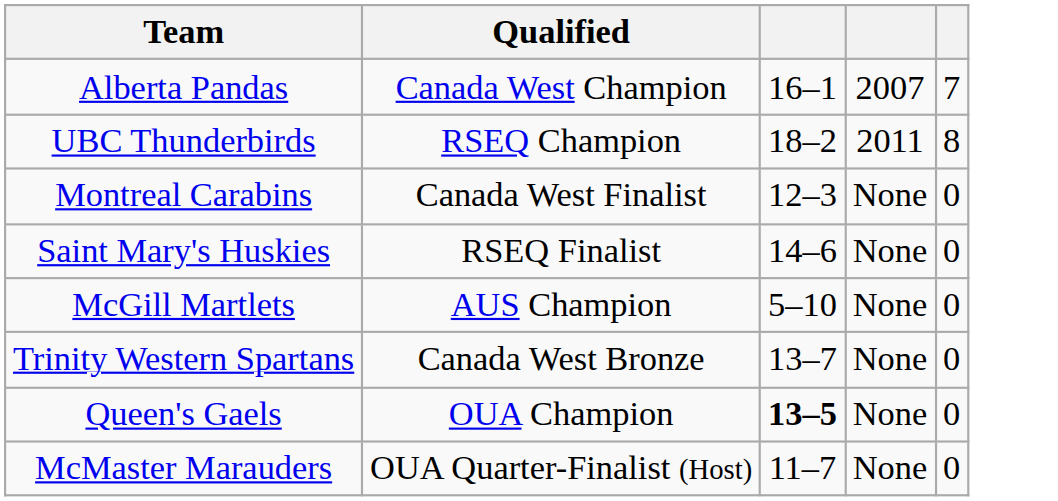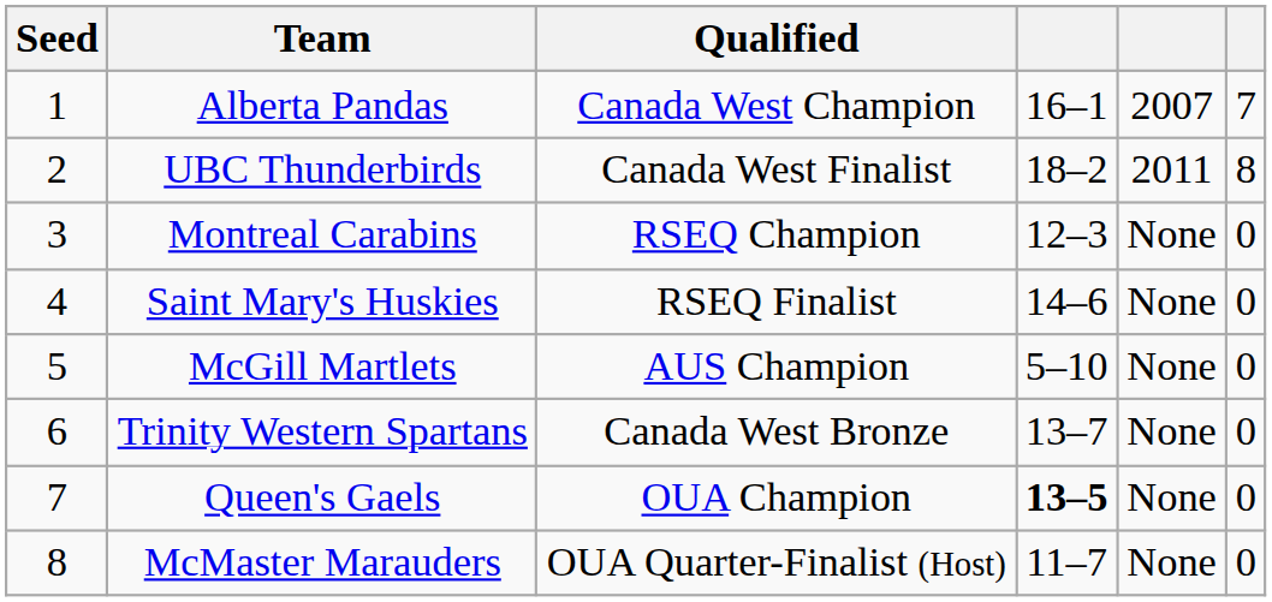 <table class="wikitable sortable" style="text-align: center;">
 <tr bgcolor="#efefef" align=center>
+<th align=left>Seed</th>
 <th align=left>Team</th>
 <th align=left>Qualified</th>
 <th align=left></th>
 <th align=left></th>
 <th align=left></th>
 </tr>
 <tr align=center>
+<td>1</td>
 <td><a href='#'>Alberta Pandas</a></td>
 <td><a href='#'>Canada West</a> Champion</td>
 <td>16–1</td>
 <td>2007</td>
 <td>7</td>
 </tr>
 <tr align=center>
+<td>2</td>
 <td><a href='#'>UBC Thunderbirds</a></td>
-<td><a href='#'>RSEQ</a> Champion</td>
+<td>Canada West Finalist</td>
 <td>18–2</td>
 <td>2011</td>
 <td>8</td>
 </tr>
 <tr align=center>
+<td>3</td>
 <td><a href='#'>Montreal Carabins</a></td>
-<td>Canada West Finalist</td>
+<td><a href='#'>RSEQ</a> Champion</td>
 <td>12–3</td>
 <td>None</td>
 <td>0</td>
 </tr>
 <tr align=center>
+<td>4</td>
 <td><a href='#'>Saint Mary's Huskies</a></td>
 <td>RSEQ Finalist</td>
 <td>14–6</td>
 <td>None</td>
 <td>0</td>
 </tr>
 <tr align=center>
+<td>5</td>
 <td><a href='#'>McGill Martlets</a></td>
 <td><a href='#'>AUS</a> Champion</td>
 <td>5–10</td>
 <td>None</td>
 <td>0</td>
 </tr>
 <tr align=center>
+<td>6</td>
 <td><a href='#'>Trinity Western Spartans</a></td>
 <td>Canada West Bronze</td>
 <td>13–7</td>
 <td>None</td>
 <td>0</td>
 </tr>
 <tr align=center>
+<td>7</td>
 <td><a href='#'>Queen's Gaels</a></td>
 <td><a href='#'>OUA</a> Champion</td>
 <td><strong>13–5</strong></td>
 <td>None</td>
 <td>0</td>
 </tr>
 <tr align=center>
+<td>8</td>
 <td><a href='#'>McMaster Marauders</a></td>
 <td>OUA Quarter-Finalist <small>(Host)</small></td>
 <td>11–7</td>
 <td>None</td>
 <td>0</td>
 </tr>
 </table>
